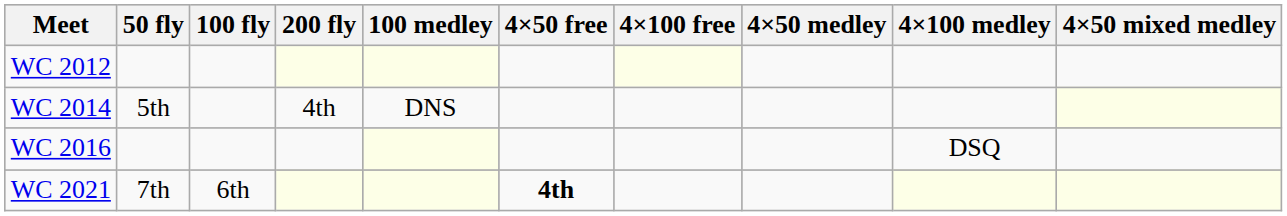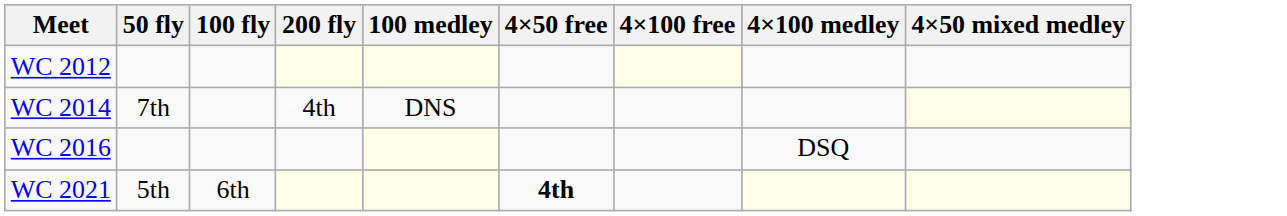 <table class="sortable wikitable">
 <tr>
 <th>Meet</th>
 <th class="unsortable">50 fly</th>
 <th class="unsortable">100 fly</th>
 <th class="unsortable">200 fly</th>
 <th class="unsortable">100 medley</th>
 <th class="unsortable">4×50 free</th>
 <th class="unsortable">4×100 free</th>
-<th class="unsortable">4×50 medley</th>
 <th class="unsortable">4×100 medley</th>
 <th class="unsortable">4×50 mixed medley</th>
 </tr>
 <tr>
 <td><a href='#'>WC 2012</a></td>
 <td align="center"></td>
 <td align="center"></td>
 <td style="background:#fdffe7"></td>
 <td style="background:#fdffe7"></td>
 <td></td>
 <td style="background:#fdffe7"></td>
-<td></td>
 <td align="center"></td>
 <td></td>
 </tr>
 <tr>
 <td><a href='#'>WC 2014</a></td>
-<td align="center">5th</td>
+<td align="center">7th</td>
 <td align="center"></td>
 <td align="center">4th</td>
 <td align="center">DNS</td>
-<td align="center"></td>
 <td align="center"></td>
 <td align="center"></td>
 <td align="center"></td>
 <td style="background:#fdffe7"></td>
 </tr>
 <tr>
 <td><a href='#'>WC 2016</a></td>
 <td align="center"></td>
 <td align="center"></td>
 <td align="center"></td>
 <td style="background:#fdffe7"></td>
 <td align="center"></td>
 <td align="center"></td>
-<td align="center"></td>
 <td align="center">DSQ</td>
 <td align="center"></td>
 </tr>
 <tr>
 <td><a href='#'>WC 2021</a></td>
-<td align="center">7th</td>
+<td align="center">5th</td>
 <td align="center">6th</td>
 <td style="background:#fdffe7"></td>
 <td style="background:#fdffe7"></td>
 <td align="center"><strong>4th</strong></td>
 <td align="center"></td>
-<td align="center"></td>
 <td style="background:#fdffe7"></td>
 <td style="background:#fdffe7"></td>
 </tr>
 </table>
